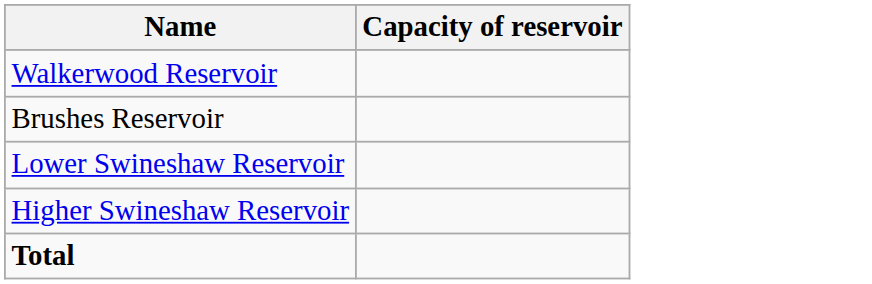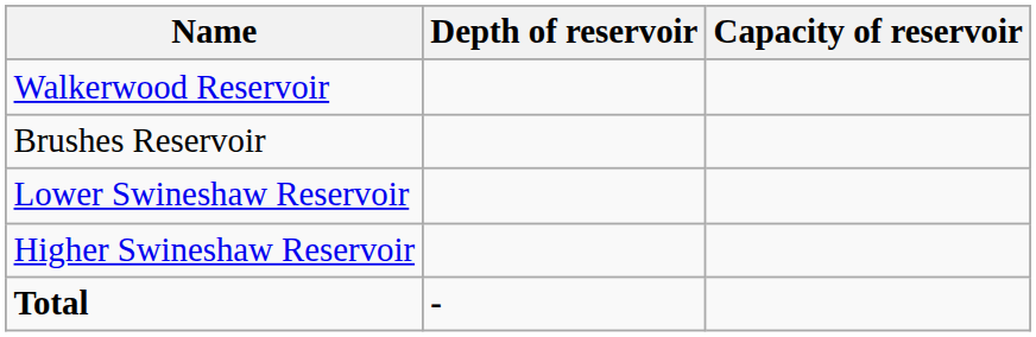 <table class="wikitable">
 <tr>
 <th>Name</th>
+<th>Depth of reservoir</th>
 <th>Capacity of reservoir</th>
 </tr>
 <tr>
 <td><a href='#'>Walkerwood Reservoir</a></td>
 <td></td>
+<td></td>
 </tr>
 <tr>
 <td>Brushes Reservoir</td>
+<td></td>
 <td></td>
 </tr>
 <tr>
 <td><a href='#'>Lower Swineshaw Reservoir</a></td>
 <td></td>
+<td></td>
 </tr>
 <tr>
 <td><a href='#'>Higher Swineshaw Reservoir</a></td>
 <td></td>
+<td></td>
 </tr>
 <tr>
 <td><strong>Total</strong></td>
+<td><strong>-</strong></td>
 <td><strong></strong> </td>
 </tr>
 </table>
